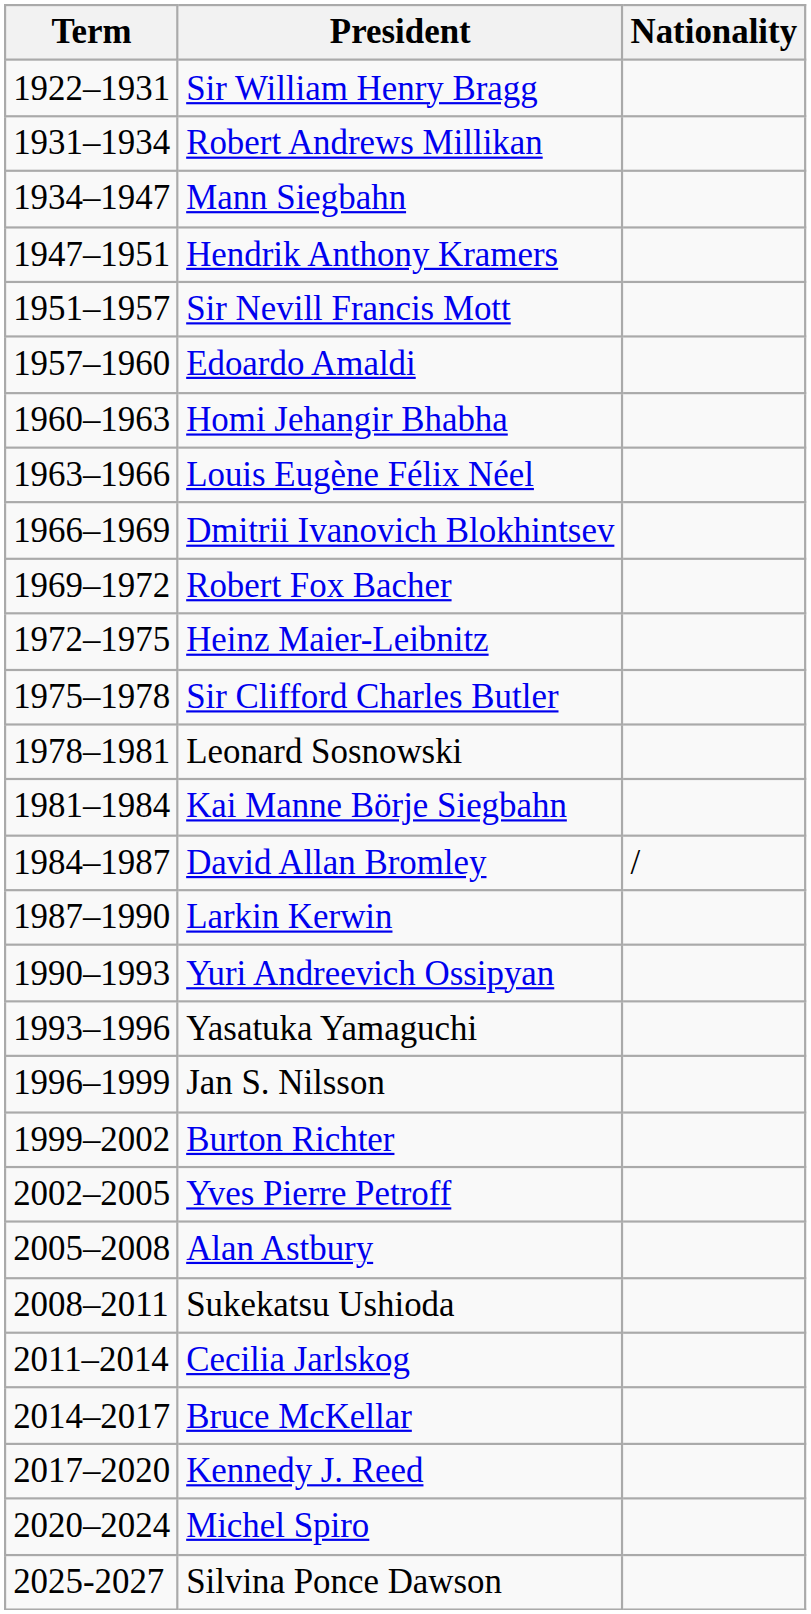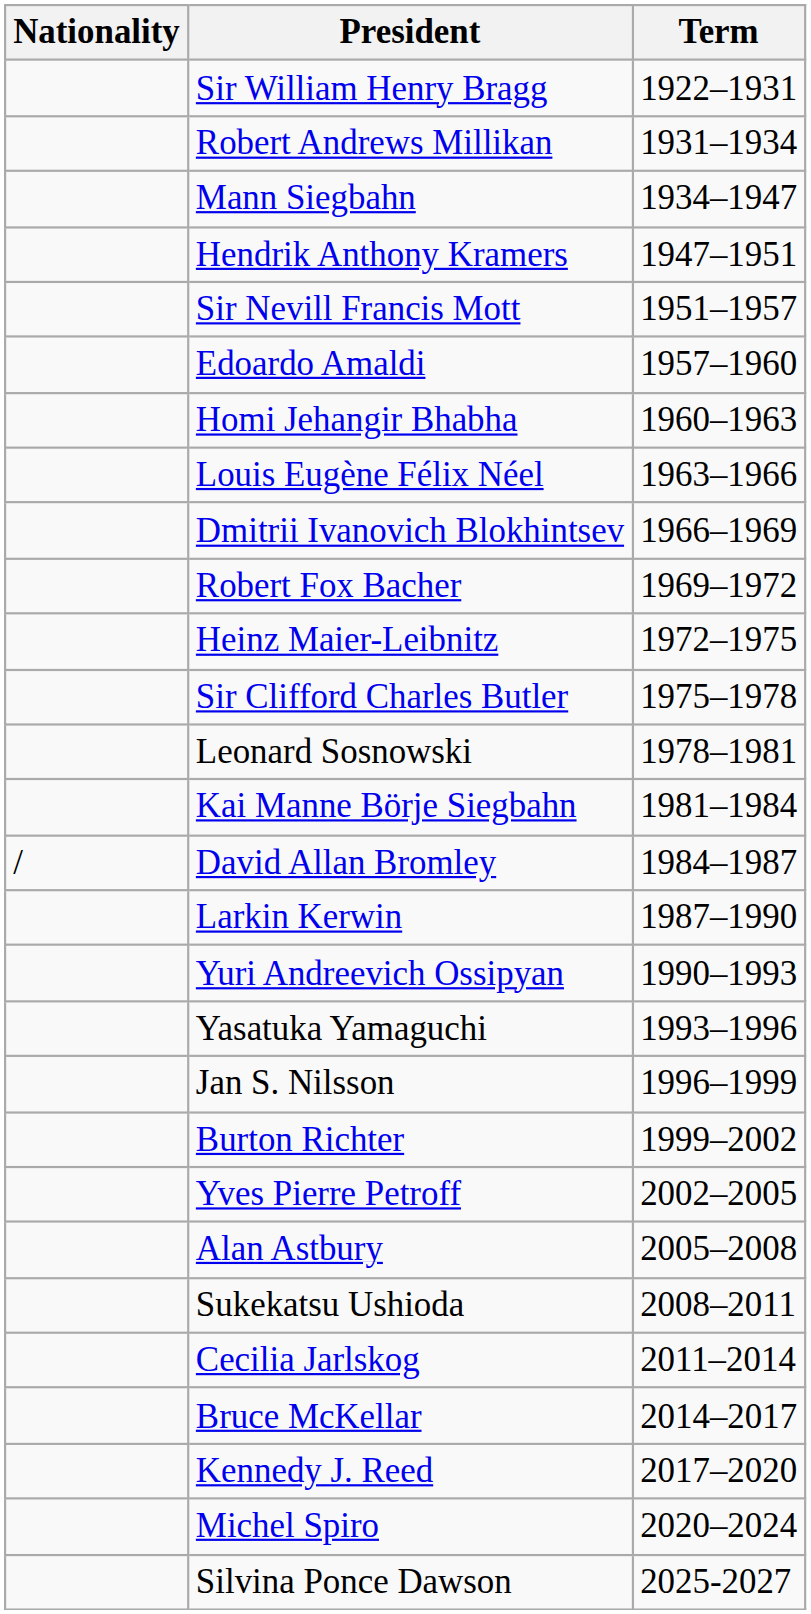 <table class="wikitable">
 <tr>
+<th>Nationality</th>
+<th>President</th>
 <th>Term</th>
-<th>President</th>
-<th>Nationality</th>
 </tr>
 <tr>
+<td></td>
+<td><a href='#'>Sir William Henry Bragg</a></td>
 <td>1922–1931</td>
-<td><a href='#'>Sir William Henry Bragg</a></td>
-<td></td>
 </tr>
 <tr>
+<td></td>
+<td><a href='#'>Robert Andrews Millikan</a></td>
 <td>1931–1934</td>
-<td><a href='#'>Robert Andrews Millikan</a></td>
-<td></td>
 </tr>
 <tr>
+<td></td>
+<td><a href='#'>Mann Siegbahn</a></td>
 <td>1934–1947</td>
-<td><a href='#'>Mann Siegbahn</a></td>
-<td></td>
 </tr>
 <tr>
+<td></td>
+<td><a href='#'>Hendrik Anthony Kramers</a></td>
 <td>1947–1951</td>
-<td><a href='#'>Hendrik Anthony Kramers</a></td>
-<td></td>
 </tr>
 <tr>
+<td></td>
+<td><a href='#'>Sir Nevill Francis Mott</a></td>
 <td>1951–1957</td>
-<td><a href='#'>Sir Nevill Francis Mott</a></td>
-<td></td>
 </tr>
 <tr>
+<td></td>
+<td><a href='#'>Edoardo Amaldi</a></td>
 <td>1957–1960</td>
-<td><a href='#'>Edoardo Amaldi</a></td>
-<td></td>
 </tr>
 <tr>
+<td></td>
+<td><a href='#'>Homi Jehangir Bhabha</a></td>
 <td>1960–1963</td>
-<td><a href='#'>Homi Jehangir Bhabha</a></td>
-<td></td>
 </tr>
 <tr>
+<td></td>
+<td><a href='#'>Louis Eugène Félix Néel</a></td>
 <td>1963–1966</td>
-<td><a href='#'>Louis Eugène Félix Néel</a></td>
-<td></td>
 </tr>
 <tr>
+<td></td>
+<td><a href='#'>Dmitrii Ivanovich Blokhintsev</a></td>
 <td>1966–1969</td>
-<td><a href='#'>Dmitrii Ivanovich Blokhintsev</a></td>
-<td></td>
 </tr>
 <tr>
+<td></td>
+<td><a href='#'>Robert Fox Bacher</a></td>
 <td>1969–1972</td>
-<td><a href='#'>Robert Fox Bacher</a></td>
-<td></td>
 </tr>
 <tr>
+<td></td>
+<td><a href='#'>Heinz Maier-Leibnitz</a></td>
 <td>1972–1975</td>
-<td><a href='#'>Heinz Maier-Leibnitz</a></td>
-<td></td>
 </tr>
 <tr>
+<td></td>
+<td><a href='#'>Sir Clifford Charles Butler</a></td>
 <td>1975–1978</td>
-<td><a href='#'>Sir Clifford Charles Butler</a></td>
-<td></td>
 </tr>
 <tr>
+<td></td>
+<td>Leonard Sosnowski </td>
 <td>1978–1981</td>
-<td>Leonard Sosnowski </td>
-<td></td>
 </tr>
 <tr>
+<td></td>
+<td><a href='#'>Kai Manne Börje Siegbahn</a></td>
 <td>1981–1984</td>
-<td><a href='#'>Kai Manne Börje Siegbahn</a></td>
-<td></td>
 </tr>
 <tr>
+<td>/</td>
+<td><a href='#'>David Allan Bromley</a></td>
 <td>1984–1987</td>
-<td><a href='#'>David Allan Bromley</a></td>
-<td>/</td>
 </tr>
 <tr>
+<td></td>
+<td><a href='#'>Larkin Kerwin</a></td>
 <td>1987–1990</td>
-<td><a href='#'>Larkin Kerwin</a></td>
-<td></td>
 </tr>
 <tr>
+<td></td>
+<td><a href='#'>Yuri Andreevich Ossipyan</a></td>
 <td>1990–1993</td>
-<td><a href='#'>Yuri Andreevich Ossipyan</a></td>
-<td></td>
 </tr>
 <tr>
+<td></td>
+<td>Yasatuka Yamaguchi </td>
 <td>1993–1996</td>
-<td>Yasatuka Yamaguchi </td>
-<td></td>
 </tr>
 <tr>
+<td></td>
+<td>Jan S. Nilsson </td>
 <td>1996–1999</td>
-<td>Jan S. Nilsson </td>
-<td></td>
 </tr>
 <tr>
+<td></td>
+<td><a href='#'>Burton Richter</a></td>
 <td>1999–2002</td>
-<td><a href='#'>Burton Richter</a></td>
-<td></td>
 </tr>
 <tr>
+<td></td>
+<td><a href='#'>Yves Pierre Petroff</a></td>
 <td>2002–2005</td>
-<td><a href='#'>Yves Pierre Petroff</a></td>
-<td></td>
 </tr>
 <tr>
+<td></td>
+<td><a href='#'>Alan Astbury</a></td>
 <td>2005–2008</td>
-<td><a href='#'>Alan Astbury</a></td>
-<td></td>
 </tr>
 <tr>
+<td></td>
+<td>Sukekatsu Ushioda</td>
 <td>2008–2011</td>
-<td>Sukekatsu Ushioda</td>
-<td></td>
 </tr>
 <tr>
+<td></td>
+<td><a href='#'>Cecilia Jarlskog</a></td>
 <td>2011–2014</td>
-<td><a href='#'>Cecilia Jarlskog</a></td>
-<td></td>
 </tr>
 <tr>
+<td></td>
+<td><a href='#'>Bruce McKellar</a></td>
 <td>2014–2017</td>
-<td><a href='#'>Bruce McKellar</a></td>
-<td></td>
 </tr>
 <tr>
+<td></td>
+<td><a href='#'>Kennedy J. Reed</a></td>
 <td>2017–2020</td>
-<td><a href='#'>Kennedy J. Reed</a></td>
-<td></td>
 </tr>
 <tr>
+<td></td>
+<td><a href='#'>Michel Spiro</a></td>
 <td>2020–2024</td>
-<td><a href='#'>Michel Spiro</a></td>
-<td></td>
 </tr>
 <tr>
+<td></td>
+<td>Silvina Ponce Dawson</td>
 <td>2025-2027</td>
-<td>Silvina Ponce Dawson</td>
-<td></td>
 </tr>
 </table>
